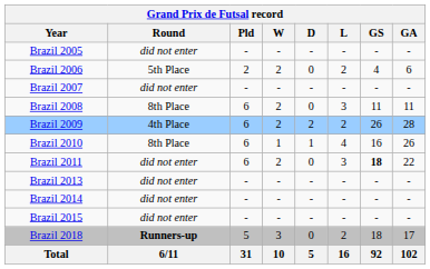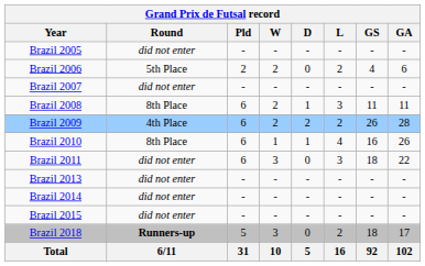 <table class="wikitable" style="text-align: center;font-size:90%;">
 <tr>
 <th colspan=8><a href='#'>Grand Prix de Futsal</a> record</th>
 </tr>
 <tr>
 <th width=125>Year</th>
 <th width=150>Round</th>
 <th width=35>Pld</th>
 <th width=35>W</th>
 <th width=35>D</th>
 <th width=35>L</th>
 <th width=35>GS</th>
 <th width=35>GA</th>
 </tr>
 <tr>
 <td><a href='#'>Brazil 2005</a></td>
 <td><em>did not enter</em></td>
 <td>-</td>
 <td>-</td>
 <td>-</td>
 <td>-</td>
 <td>-</td>
 <td>-</td>
 </tr>
 <tr>
 <td><a href='#'>Brazil 2006</a></td>
 <td>5th Place</td>
 <td>2</td>
 <td>2</td>
 <td>0</td>
 <td>2</td>
 <td>4</td>
 <td>6</td>
 </tr>
 <tr>
 <td><a href='#'>Brazil 2007</a></td>
 <td><em>did not enter</em></td>
 <td>-</td>
 <td>-</td>
 <td>-</td>
 <td>-</td>
 <td>-</td>
 <td>-</td>
 </tr>
 <tr>
 <td><a href='#'>Brazil 2008</a></td>
 <td>8th Place</td>
 <td>6</td>
 <td>2</td>
-<td>0</td>
+<td>1</td>
 <td>3</td>
 <td>11</td>
 <td>11</td>
 </tr>
 <tr bgcolor=#9acdff>
 <td><a href='#'>Brazil 2009</a></td>
 <td>4th Place</td>
 <td>6</td>
 <td>2</td>
 <td>2</td>
 <td>2</td>
 <td>26</td>
 <td>28</td>
 </tr>
 <tr>
 <td><a href='#'>Brazil 2010</a></td>
 <td>8th Place</td>
 <td>6</td>
 <td>1</td>
 <td>1</td>
 <td>4</td>
 <td>16</td>
 <td>26</td>
 </tr>
 <tr>
 <td><a href='#'>Brazil 2011</a></td>
 <td><em>did not enter</em></td>
 <td>6</td>
-<td>2</td>
+<td>3</td>
 <td>0</td>
 <td>3</td>
-<td><strong>18</strong></td>
+<td>18</td>
 <td>22</td>
 </tr>
 <tr>
 <td><a href='#'>Brazil 2013</a></td>
 <td><em>did not enter</em></td>
 <td>-</td>
 <td>-</td>
 <td>-</td>
 <td>-</td>
 <td>-</td>
 <td>-</td>
 </tr>
 <tr>
 <td><a href='#'>Brazil 2014</a></td>
 <td><em>did not enter</em></td>
 <td>-</td>
 <td>-</td>
 <td>-</td>
 <td>-</td>
 <td>-</td>
 <td>-</td>
 </tr>
 <tr>
 <td><a href='#'>Brazil 2015</a></td>
 <td><em>did not enter</em></td>
 <td>-</td>
 <td>-</td>
 <td>-</td>
 <td>-</td>
 <td>-</td>
 <td>-</td>
 </tr>
 <tr bgcolor=silver>
 <td><a href='#'>Brazil 2018</a></td>
 <td><strong>Runners-up</strong></td>
 <td>5</td>
 <td>3</td>
 <td>0</td>
 <td>2</td>
 <td>18</td>
 <td>17</td>
 </tr>
 <tr>
 <th><strong>Total</strong></th>
 <th>6/11</th>
 <th>31</th>
 <th>10</th>
 <th>5</th>
 <th>16</th>
 <th>92</th>
 <th>102</th>
 </tr>
 </table>
